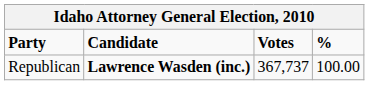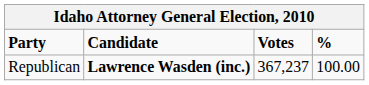 <table class="wikitable">
 <tr>
 <th colspan="4">Idaho Attorney General Election, 2010</th>
 </tr>
 <tr>
 <td><strong>Party</strong></td>
 <td><strong>Candidate</strong></td>
 <td><strong>Votes</strong></td>
 <td><strong>%</strong></td>
 </tr>
 <tr>
 <td>Republican</td>
 <td><strong>Lawrence Wasden (inc.)</strong></td>
-<td>367,737</td>
+<td>367,237</td>
 <td>100.00</td>
 </tr>
 </table>
